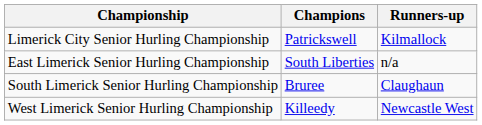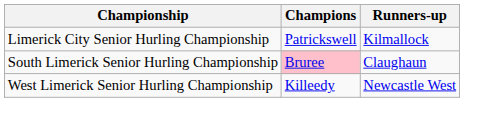 <table class=wikitable>
 <tr>
 <th>Championship</th>
 <th>Champions</th>
 <th>Runners-up</th>
 </tr>
 <tr>
 <td>Limerick City Senior Hurling Championship</td>
 <td><a href='#'>Patrickswell</a></td>
 <td><a href='#'>Kilmallock</a></td>
 </tr>
 <tr>
-<td>East Limerick Senior Hurling Championship</td>
-<td><a href='#'>South Liberties</a></td>
-<td>n/a</td>
-</tr>
-<tr>
 <td>South Limerick Senior Hurling Championship</td>
-<td><a href='#'>Bruree</a></td>
+<td style="background: pink;"><a href='#'>Bruree</a></td>
 <td><a href='#'>Claughaun</a></td>
 </tr>
 <tr>
 <td>West Limerick Senior Hurling Championship</td>
 <td><a href='#'>Killeedy</a></td>
 <td><a href='#'>Newcastle West</a></td>
 </tr>
 </table>
